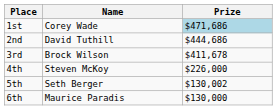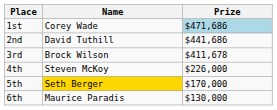 <table class="wikitable">
 <tr>
 <th style="width:50px;">Place</th>
 <th style="width:200px;">Name</th>
 <th style="width:125px;">Prize</th>
 </tr>
 <tr>
 <td>1st</td>
 <td> Corey Wade</td>
 <td style="background: lightblue;">$471,686</td>
 </tr>
 <tr>
 <td>2nd</td>
 <td> David Tuthill</td>
-<td>$444,686</td>
+<td>$441,686</td>
 </tr>
 <tr>
 <td>3rd</td>
 <td> Brock Wilson</td>
 <td>$411,678</td>
 </tr>
 <tr>
 <td>4th</td>
 <td> Steven McKoy</td>
 <td>$226,000</td>
 </tr>
 <tr>
 <td>5th</td>
-<td> Seth Berger</td>
-<td>$130,002</td>
+<td style="background: gold;"> Seth Berger</td>
+<td>$170,000</td>
 </tr>
 <tr>
 <td>6th</td>
 <td> Maurice Paradis</td>
 <td>$130,000</td>
 </tr>
 </table>
